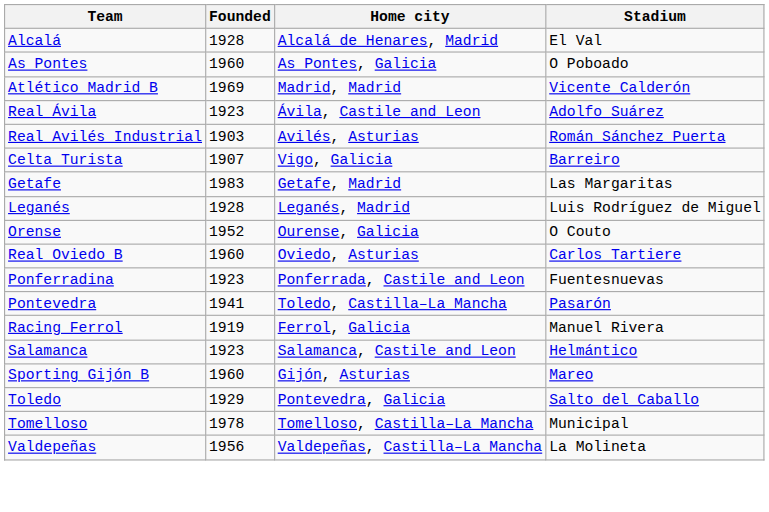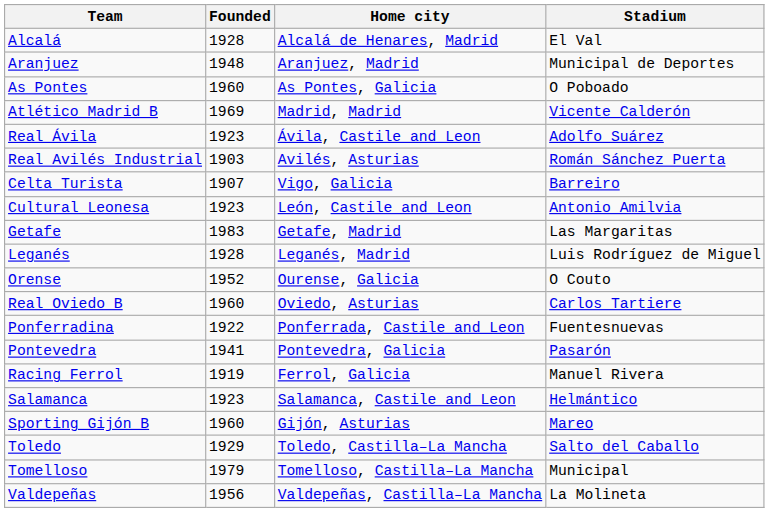 <table class="wikitable sortable">
 <tr>
 <th>Team</th>
 <th>Founded</th>
 <th>Home city</th>
 <th>Stadium</th>
 </tr>
 <tr>
 <td><a href='#'>Alcalá</a></td>
 <td>1928</td>
 <td><a href='#'>Alcalá de Henares</a>, <a href='#'>Madrid</a></td>
 <td>El Val</td>
+</tr>
+<tr>
+<td><a href='#'>Aranjuez</a></td>
+<td>1948</td>
+<td><a href='#'>Aranjuez</a>, <a href='#'>Madrid</a></td>
+<td>Municipal de Deportes</td>
 </tr>
 <tr>
 <td><a href='#'>As Pontes</a></td>
 <td>1960</td>
 <td><a href='#'>As Pontes</a>, <a href='#'>Galicia</a></td>
 <td>O Poboado</td>
 </tr>
 <tr>
 <td><a href='#'>Atlético Madrid B</a></td>
 <td>1969</td>
 <td><a href='#'>Madrid</a>, <a href='#'>Madrid</a></td>
 <td><a href='#'>Vicente Calderón</a></td>
 </tr>
 <tr>
 <td><a href='#'>Real Ávila</a></td>
 <td>1923</td>
 <td><a href='#'>Ávila</a>, <a href='#'>Castile and Leon</a></td>
 <td><a href='#'>Adolfo Suárez</a></td>
 </tr>
 <tr>
 <td><a href='#'>Real Avilés Industrial</a></td>
 <td>1903</td>
 <td><a href='#'>Avilés</a>, <a href='#'>Asturias</a></td>
 <td><a href='#'>Román Sánchez Puerta</a></td>
 </tr>
 <tr>
 <td><a href='#'>Celta Turista</a></td>
 <td>1907</td>
 <td><a href='#'>Vigo</a>, <a href='#'>Galicia</a></td>
 <td><a href='#'>Barreiro</a></td>
 </tr>
 <tr>
+<td><a href='#'>Cultural Leonesa</a></td>
+<td>1923</td>
+<td><a href='#'>León</a>, <a href='#'>Castile and Leon</a></td>
+<td><a href='#'>Antonio Amilvia</a></td>
+</tr>
+<tr>
 <td><a href='#'>Getafe</a></td>
 <td>1983</td>
 <td><a href='#'>Getafe</a>, <a href='#'>Madrid</a></td>
 <td>Las Margaritas</td>
 </tr>
 <tr>
 <td><a href='#'>Leganés</a></td>
 <td>1928</td>
 <td><a href='#'>Leganés</a>, <a href='#'>Madrid</a></td>
 <td>Luis Rodríguez de Miguel</td>
 </tr>
 <tr>
 <td><a href='#'>Orense</a></td>
 <td>1952</td>
 <td><a href='#'>Ourense</a>, <a href='#'>Galicia</a></td>
 <td>O Couto</td>
 </tr>
 <tr>
 <td><a href='#'>Real Oviedo B</a></td>
 <td>1960</td>
 <td><a href='#'>Oviedo</a>, <a href='#'>Asturias</a></td>
 <td><a href='#'>Carlos Tartiere</a></td>
 </tr>
 <tr>
 <td><a href='#'>Ponferradina</a></td>
-<td>1923</td>
+<td>1922</td>
 <td><a href='#'>Ponferrada</a>, <a href='#'>Castile and Leon</a></td>
 <td>Fuentesnuevas</td>
 </tr>
 <tr>
 <td><a href='#'>Pontevedra</a></td>
 <td>1941</td>
-<td><a href='#'>Toledo</a>, <a href='#'>Castilla–La Mancha</a></td>
+<td><a href='#'>Pontevedra</a>, <a href='#'>Galicia</a></td>
 <td><a href='#'>Pasarón</a></td>
 </tr>
 <tr>
 <td><a href='#'>Racing Ferrol</a></td>
 <td>1919</td>
 <td><a href='#'>Ferrol</a>, <a href='#'>Galicia</a></td>
 <td>Manuel Rivera</td>
 </tr>
 <tr>
 <td><a href='#'>Salamanca</a></td>
 <td>1923</td>
 <td><a href='#'>Salamanca</a>, <a href='#'>Castile and Leon</a></td>
 <td><a href='#'>Helmántico</a></td>
 </tr>
 <tr>
 <td><a href='#'>Sporting Gijón B</a></td>
 <td>1960</td>
 <td><a href='#'>Gijón</a>, <a href='#'>Asturias</a></td>
 <td><a href='#'>Mareo</a></td>
 </tr>
 <tr>
 <td><a href='#'>Toledo</a></td>
 <td>1929</td>
-<td><a href='#'>Pontevedra</a>, <a href='#'>Galicia</a></td>
+<td><a href='#'>Toledo</a>, <a href='#'>Castilla–La Mancha</a></td>
 <td><a href='#'>Salto del Caballo</a></td>
 </tr>
 <tr>
 <td><a href='#'>Tomelloso</a></td>
-<td>1978</td>
+<td>1979</td>
 <td><a href='#'>Tomelloso</a>, <a href='#'>Castilla–La Mancha</a></td>
 <td>Municipal</td>
 </tr>
 <tr>
 <td><a href='#'>Valdepeñas</a></td>
 <td>1956</td>
 <td><a href='#'>Valdepeñas</a>, <a href='#'>Castilla–La Mancha</a></td>
 <td>La Molineta</td>
 </tr>
 </table>
